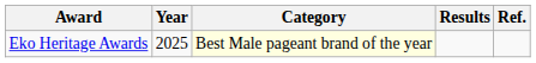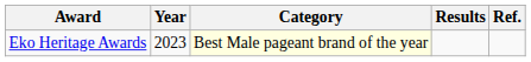 <table class="wikitable">
 <tr>
 <th>Award</th>
 <th>Year</th>
 <th>Category</th>
 <th>Results</th>
 <th>Ref.</th>
 </tr>
 <tr>
 <td><a href='#'>Eko Heritage Awards</a></td>
-<td>2025</td>
+<td>2023</td>
 <td style="background: lightyellow;">Best Male pageant brand of the year</td>
 <td></td>
 <td></td>
 </tr>
 </table>
